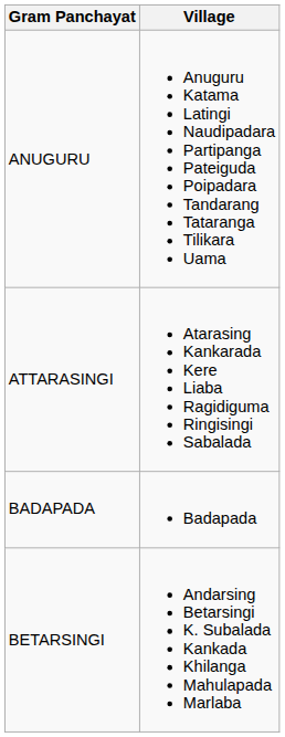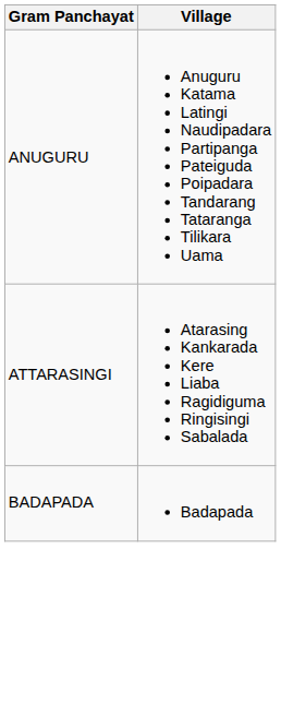 <table class="wikitable sortable">
 <tr>
 <th>Gram Panchayat</th>
 <th>Village</th>
 </tr>
 <tr>
 <td>ANUGURU</td>
 <td><br><ul><li>Anuguru</li><li>Katama</li><li>Latingi</li><li>Naudipadara</li><li>Partipanga</li><li>Pateiguda</li><li>Poipadara</li><li>Tandarang</li><li>Tataranga</li><li>Tilikara</li><li>Uama</li></ul></td>
 </tr>
 <tr>
 <td>ATTARASINGI</td>
 <td><br><ul><li>Atarasing</li><li>Kankarada</li><li>Kere</li><li>Liaba</li><li>Ragidiguma</li><li>Ringisingi</li><li>Sabalada</li></ul></td>
 </tr>
 <tr>
 <td>BADAPADA</td>
 <td><br><ul><li>Badapada</li></ul></td>
 </tr>
-<tr>
-<td>BETARSINGI</td>
-<td><br><ul><li>Andarsing</li><li>Betarsingi</li><li>K. Subalada</li><li>Kankada</li><li>Khilanga</li><li>Mahulapada</li><li>Marlaba</li></ul></td>
-</tr>
 </table>
